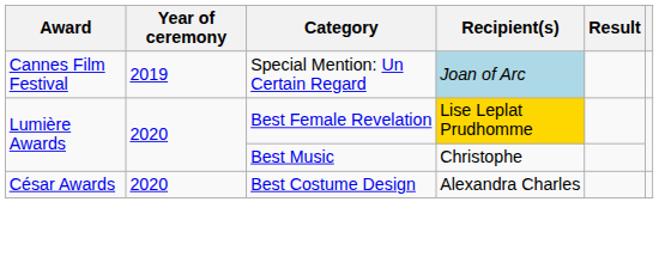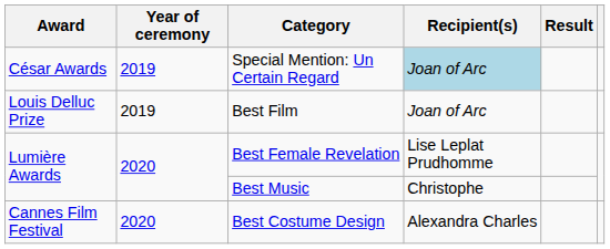 <table class="wikitable plainrowheaders sortable">
 <tr>
 <th scope="col">Award</th>
 <th scope="col">Year of ceremony</th>
 <th scope="col">Category</th>
 <th scope="col">Recipient(s)</th>
 <th scope="col">Result</th>
 <th scope="col" class="unsortable"></th>
 </tr>
 <tr>
-<td><a href='#'>Cannes Film Festival</a></td>
+<td><a href='#'>César Awards</a></td>
 <td><a href='#'>2019</a></td>
 <td>Special Mention: <a href='#'>Un Certain Regard</a></td>
 <td style="background: lightblue;"><em>Joan of Arc</em></td>
 <td></td>
 <td></td>
 </tr>
 <tr>
+<td><a href='#'>Louis Delluc Prize</a></td>
+<td>2019</td>
+<td>Best Film</td>
+<td><em>Joan of Arc</em></td>
+<td></td>
+<td></td>
+</tr>
+<tr>
 <td rowspan="2"><a href='#'>Lumière Awards</a></td>
 <td rowspan="2"><a href='#'>2020</a></td>
 <td><a href='#'>Best Female Revelation</a></td>
-<td style="background: gold;">Lise Leplat Prudhomme</td>
+<td>Lise Leplat Prudhomme</td>
 <td></td>
 <td rowspan="2"></td>
 </tr>
 <tr>
 <td><a href='#'>Best Music</a></td>
 <td>Christophe</td>
 <td></td>
 </tr>
 <tr>
-<td><a href='#'>César Awards</a></td>
+<td><a href='#'>Cannes Film Festival</a></td>
 <td><a href='#'>2020</a></td>
 <td><a href='#'>Best Costume Design</a></td>
 <td>Alexandra Charles</td>
 <td></td>
 <td></td>
 </tr>
 </table>
